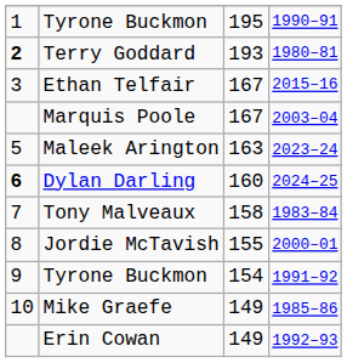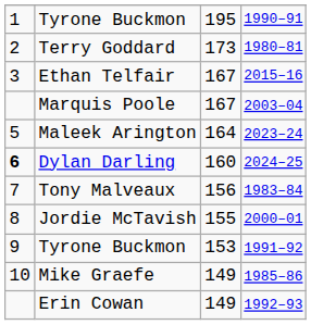 <table class="wikitable">
 <tr>
 </tr>
 <tr>
 <td>1</td>
 <td>Tyrone Buckmon</td>
 <td>195</td>
 <td style="font-size:80%;"><a href='#'>1990–91</a></td>
 </tr>
 <tr>
-<td><strong>2</strong></td>
+<td>2</td>
 <td>Terry Goddard</td>
-<td>193</td>
+<td>173</td>
 <td style="font-size:80%;"><a href='#'>1980–81</a></td>
 </tr>
 <tr>
 <td>3</td>
 <td>Ethan Telfair</td>
 <td>167</td>
 <td style="font-size:80%;"><a href='#'>2015–16</a></td>
 </tr>
 <tr>
 <td></td>
 <td>Marquis Poole</td>
 <td>167</td>
 <td style="font-size:80%;"><a href='#'>2003–04</a></td>
 </tr>
 <tr>
 <td>5</td>
 <td>Maleek Arington</td>
-<td>163</td>
+<td>164</td>
 <td style="font-size:80%;"><a href='#'>2023–24</a></td>
 </tr>
 <tr>
 <td><strong>6</strong></td>
 <td><a href='#'>Dylan Darling</a></td>
 <td>160</td>
 <td style="font-size:80%;"><a href='#'>2024–25</a></td>
 </tr>
 <tr>
 <td>7</td>
 <td>Tony Malveaux</td>
-<td>158</td>
+<td>156</td>
 <td style="font-size:80%;"><a href='#'>1983–84</a></td>
 </tr>
 <tr>
 <td>8</td>
 <td>Jordie McTavish</td>
 <td>155</td>
 <td style="font-size:80%;"><a href='#'>2000–01</a></td>
 </tr>
 <tr>
 <td>9</td>
 <td>Tyrone Buckmon</td>
-<td>154</td>
+<td>153</td>
 <td style="font-size:80%;"><a href='#'>1991–92</a></td>
 </tr>
 <tr>
 <td>10</td>
 <td>Mike Graefe</td>
 <td>149</td>
 <td style="font-size:80%;"><a href='#'>1985–86</a></td>
 </tr>
 <tr>
 <td></td>
 <td>Erin Cowan</td>
 <td>149</td>
 <td style="font-size:80%;"><a href='#'>1992–93</a></td>
 </tr>
 </table>
